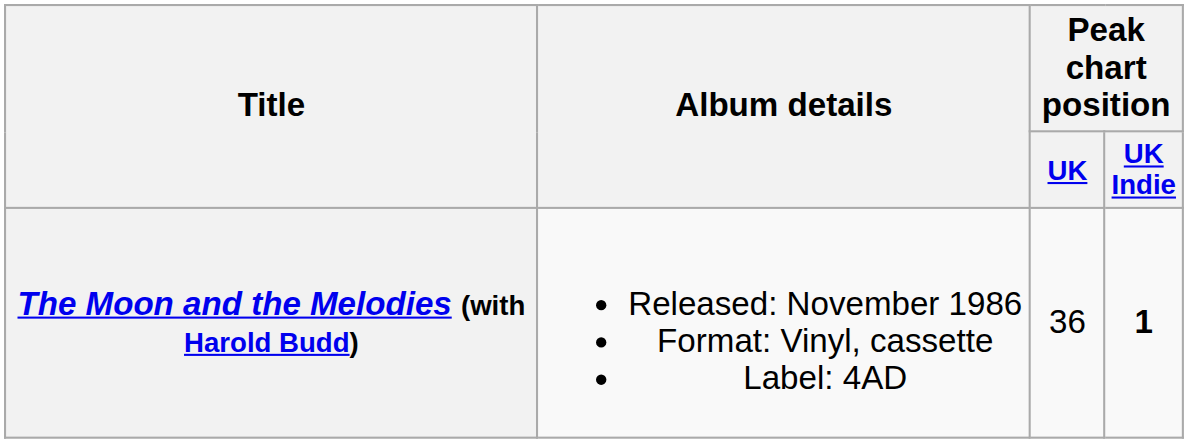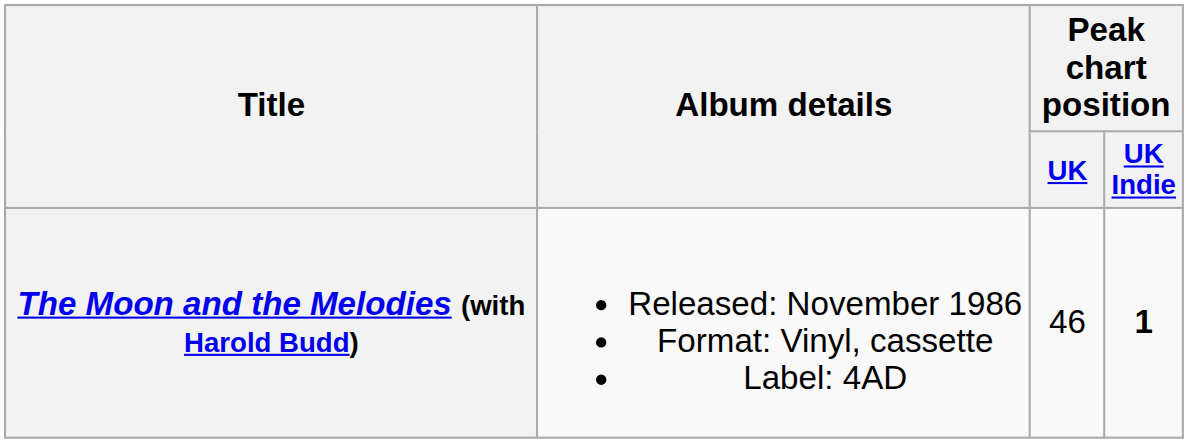 <table class="wikitable plainrowheaders" style="text-align:center;">
 <tr>
 <th rowspan="2" width="250">Title</th>
 <th rowspan="2">Album details</th>
 <th colspan="2">Peak chart position</th>
 </tr>
 <tr style="font-size:smaller;">
 <th width="30"><a href='#'>UK</a><br></th>
 <th width="30"><a href='#'>UK Indie</a></th>
 </tr>
 <tr>
 <th scope="row"><em><a href='#'>The Moon and the Melodies</a></em> <small>(with <a href='#'>Harold Budd</a>)</small></th>
 <td><br><ul><li>Released: November 1986</li><li>Format: Vinyl, cassette</li><li>Label: 4AD</li></ul></td>
-<td>36</td>
+<td>46</td>
 <td><strong>1</strong></td>
 </tr>
 </table>
